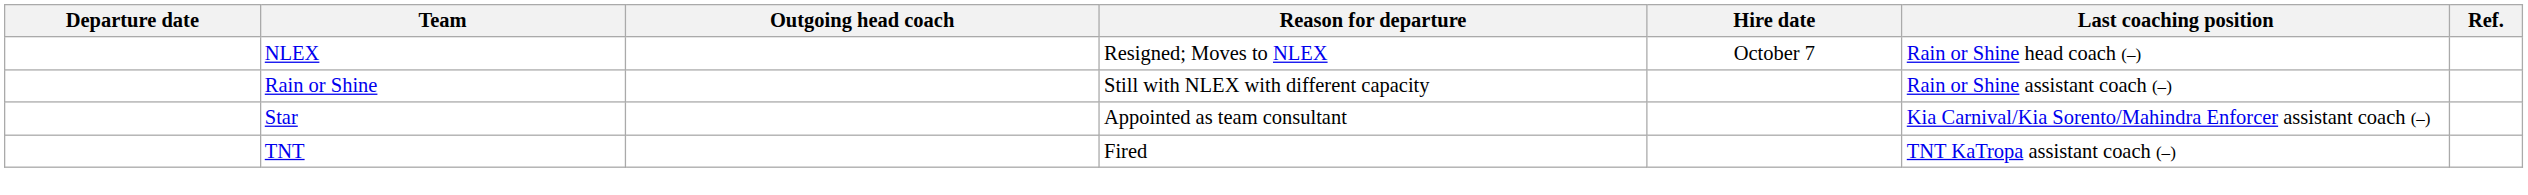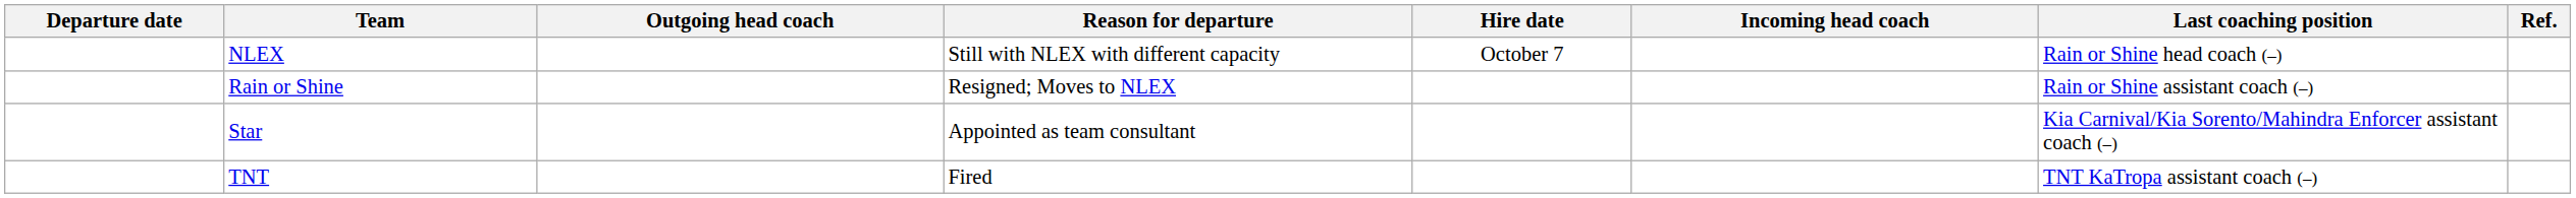 <table class="wikitable sortable">
 <tr>
 <th style="width:7%;">Departure date</th>
 <th style="width:10%;">Team</th>
 <th style="width:13%;">Outgoing head coach</th>
 <th style="width:15%;">Reason for departure</th>
 <th style="width:7%;">Hire date</th>
+<th style="width:13%;">Incoming head coach</th>
 <th class="unsortable" style="width:15%;">Last coaching position</th>
 <th class="unsortable" style="width:2%;">Ref.</th>
 </tr>
 <tr style="background:#fff;">
 <td align=center></td>
 <td><a href='#'>NLEX</a></td>
 <td></td>
-<td>Resigned; Moves to <a href='#'>NLEX</a></td>
+<td>Still with NLEX with different capacity</td>
 <td align=center>October 7</td>
+<td></td>
 <td><a href='#'>Rain or Shine</a> head coach <small>(–)</small></td>
 <td align=center></td>
 </tr>
 <tr style="background:#fff;">
 <td align=center></td>
 <td><a href='#'>Rain or Shine</a></td>
 <td></td>
-<td>Still with NLEX with different capacity</td>
+<td>Resigned; Moves to <a href='#'>NLEX</a></td>
 <td align=center></td>
+<td></td>
 <td><a href='#'>Rain or Shine</a> assistant coach <small>(–)</small></td>
 <td align=center></td>
 </tr>
 <tr style="background:#fff;">
 <td align=center></td>
 <td><a href='#'>Star</a></td>
 <td></td>
 <td>Appointed as team consultant</td>
 <td align=center></td>
+<td></td>
 <td><a href='#'>Kia Carnival/Kia Sorento/Mahindra Enforcer</a> assistant coach <small>(–)</small></td>
 <td align=center></td>
 </tr>
 <tr style="background:#fff;">
 <td align=center></td>
 <td><a href='#'>TNT</a></td>
 <td></td>
 <td>Fired</td>
 <td align=center></td>
+<td></td>
 <td><a href='#'>TNT KaTropa</a> assistant coach <small>(–)</small></td>
 <td align=center></td>
 </tr>
 </table>
